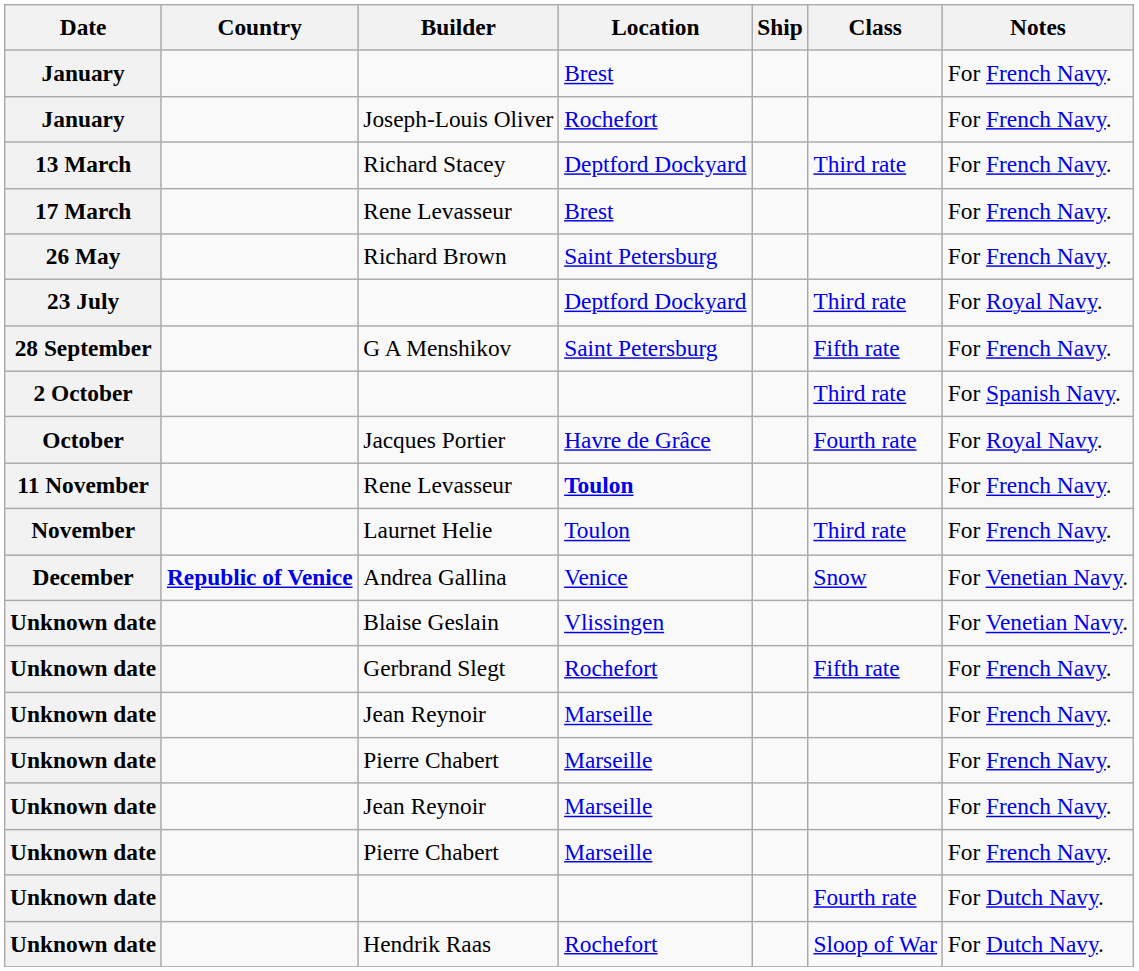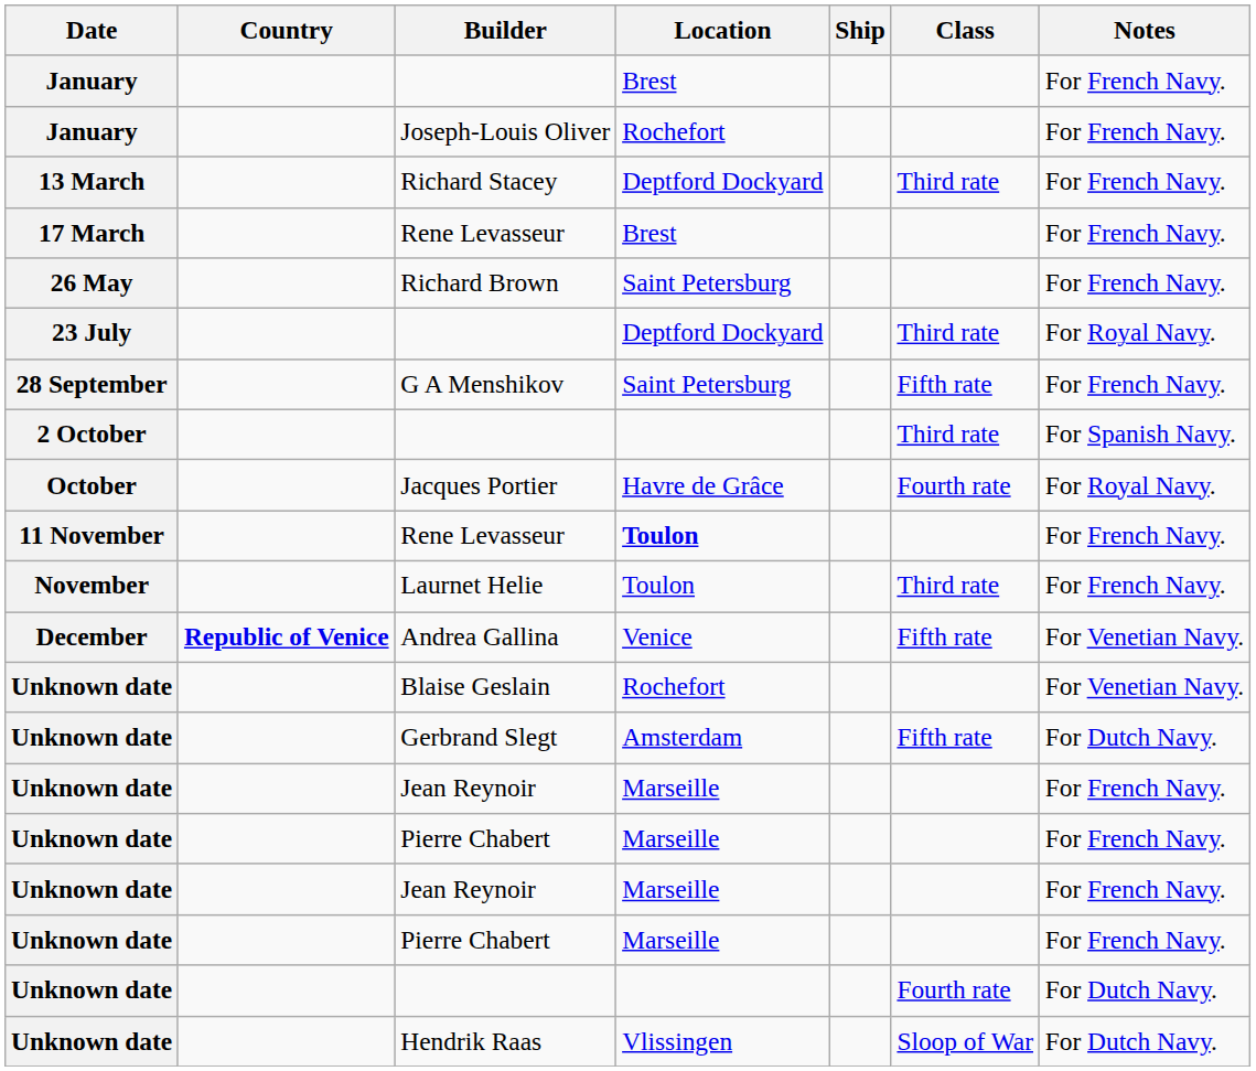 <table class="wikitable sortable" style="font-size:1.00em; line-height:1.5em;">
 <tr>
 <th>Date</th>
 <th>Country</th>
 <th>Builder</th>
 <th>Location</th>
 <th>Ship</th>
 <th>Class</th>
 <th>Notes</th>
 </tr>
 <tr ---->
 <th>January</th>
 <td></td>
 <td></td>
 <td><a href='#'>Brest</a></td>
 <td><strong></strong></td>
 <td></td>
 <td>For <a href='#'>French Navy</a>.</td>
 </tr>
 <tr ---->
 <th>January</th>
 <td></td>
 <td>Joseph-Louis Oliver</td>
 <td><a href='#'>Rochefort</a></td>
 <td><strong></strong></td>
 <td></td>
 <td>For <a href='#'>French Navy</a>.</td>
 </tr>
 <tr ---->
 <th>13 March</th>
 <td></td>
 <td>Richard Stacey</td>
 <td><a href='#'>Deptford Dockyard</a></td>
 <td><strong></strong></td>
 <td><a href='#'>Third rate</a></td>
 <td>For <a href='#'>French Navy</a>.</td>
 </tr>
 <tr ---->
 <th>17 March</th>
 <td></td>
 <td>Rene Levasseur</td>
 <td><a href='#'>Brest</a></td>
 <td><strong></strong></td>
 <td></td>
 <td>For <a href='#'>French Navy</a>.</td>
 </tr>
 <tr ---->
 <th>26 May</th>
 <td></td>
 <td>Richard Brown</td>
 <td><a href='#'>Saint Petersburg</a></td>
 <td><strong></strong></td>
 <td></td>
 <td>For <a href='#'>French Navy</a>.</td>
 </tr>
 <tr ---->
 <th>23 July</th>
 <td></td>
 <td></td>
 <td><a href='#'>Deptford Dockyard</a></td>
 <td><strong></strong></td>
 <td><a href='#'>Third rate</a></td>
 <td>For <a href='#'>Royal Navy</a>.</td>
 </tr>
 <tr ---->
 <th>28 September</th>
 <td></td>
 <td>G A Menshikov</td>
 <td><a href='#'>Saint Petersburg</a></td>
 <td><strong></strong></td>
 <td><a href='#'>Fifth rate</a></td>
 <td>For <a href='#'>French Navy</a>.</td>
 </tr>
 <tr ---->
 <th>2 October</th>
 <td></td>
 <td></td>
 <td></td>
 <td><strong></strong></td>
 <td><a href='#'>Third rate</a></td>
 <td>For <a href='#'>Spanish Navy</a>.</td>
 </tr>
 <tr ---->
 <th>October</th>
 <td></td>
 <td>Jacques Portier</td>
 <td><a href='#'>Havre de Grâce</a></td>
 <td><strong></strong></td>
 <td><a href='#'>Fourth rate</a></td>
 <td>For <a href='#'>Royal Navy</a>.</td>
 </tr>
 <tr ---->
 <th>11 November</th>
 <td></td>
 <td>Rene Levasseur</td>
 <td><strong><a href='#'>Toulon</a></strong></td>
 <td><strong></strong></td>
 <td></td>
 <td>For <a href='#'>French Navy</a>.</td>
 </tr>
 <tr ---->
 <th>November</th>
 <td></td>
 <td>Laurnet Helie</td>
 <td><a href='#'>Toulon</a></td>
 <td><strong></strong></td>
 <td><a href='#'>Third rate</a></td>
 <td>For <a href='#'>French Navy</a>.</td>
 </tr>
 <tr ---->
 <th>December</th>
 <td><strong> <a href='#'>Republic of Venice</a></strong></td>
 <td>Andrea Gallina</td>
 <td><a href='#'>Venice</a></td>
 <td><strong></strong></td>
-<td><a href='#'>Snow</a></td>
+<td><a href='#'>Fifth rate</a></td>
 <td>For <a href='#'>Venetian Navy</a>.</td>
 </tr>
 <tr ---->
 <th>Unknown date</th>
 <td></td>
 <td>Blaise Geslain</td>
-<td><a href='#'>Vlissingen</a></td>
+<td><a href='#'>Rochefort</a></td>
 <td><strong></strong></td>
 <td></td>
 <td>For <a href='#'>Venetian Navy</a>.</td>
 </tr>
 <tr ---->
 <th>Unknown date</th>
 <td></td>
 <td>Gerbrand Slegt</td>
-<td><a href='#'>Rochefort</a></td>
+<td><a href='#'>Amsterdam</a></td>
 <td><strong></strong></td>
 <td><a href='#'>Fifth rate</a></td>
-<td>For <a href='#'>French Navy</a>.</td>
+<td>For <a href='#'>Dutch Navy</a>.</td>
 </tr>
 <tr ---->
 <th>Unknown date</th>
 <td></td>
 <td>Jean Reynoir</td>
 <td><a href='#'>Marseille</a></td>
 <td><strong></strong></td>
 <td></td>
 <td>For <a href='#'>French Navy</a>.</td>
 </tr>
 <tr ---->
 <th>Unknown date</th>
 <td></td>
 <td>Pierre Chabert</td>
 <td><a href='#'>Marseille</a></td>
 <td><strong></strong></td>
 <td></td>
 <td>For <a href='#'>French Navy</a>.</td>
 </tr>
 <tr ---->
 <th>Unknown date</th>
 <td></td>
 <td>Jean Reynoir</td>
 <td><a href='#'>Marseille</a></td>
 <td><strong></strong></td>
 <td></td>
 <td>For <a href='#'>French Navy</a>.</td>
 </tr>
 <tr ---->
 <th>Unknown date</th>
 <td></td>
 <td>Pierre Chabert</td>
 <td><a href='#'>Marseille</a></td>
 <td><strong></strong></td>
 <td></td>
 <td>For <a href='#'>French Navy</a>.</td>
 </tr>
 <tr ---->
 <th>Unknown date</th>
 <td></td>
 <td></td>
 <td></td>
 <td><strong></strong></td>
 <td><a href='#'>Fourth rate</a></td>
 <td>For <a href='#'>Dutch Navy</a>.</td>
 </tr>
 <tr ---->
 <th>Unknown date</th>
 <td></td>
 <td>Hendrik Raas</td>
-<td><a href='#'>Rochefort</a></td>
+<td><a href='#'>Vlissingen</a></td>
 <td><strong></strong></td>
 <td><a href='#'>Sloop of War</a></td>
 <td>For <a href='#'>Dutch Navy</a>.</td>
 </tr>
 </table>
